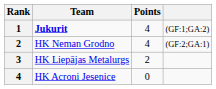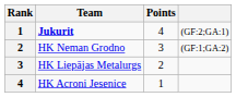 <table class="wikitable" style="text-align: center;">
 <tr>
 <th>Rank</th>
 <th>Team</th>
 <th>Points</th>
 <th></th>
 </tr>
 <tr>
 <th>1</th>
 <td style="text-align: left;"> <strong><a href='#'>Jukurit</a></strong></td>
 <td>4</td>
-<td><small>(GF:1;GA:2)</small></td>
+<td><small>(GF:2;GA:1)</small></td>
 </tr>
 <tr>
 <th>2</th>
 <td style="text-align: left;"> <a href='#'>HK Neman Grodno</a></td>
-<td>4</td>
-<td><small>(GF:2;GA:1)</small></td>
+<td>3</td>
+<td><small>(GF:1;GA:2)</small></td>
 </tr>
 <tr>
 <th>3</th>
 <td style="text-align: left;"> <a href='#'>HK Liepājas Metalurgs</a></td>
 <td>2</td>
 <td></td>
 </tr>
 <tr>
 <th>4</th>
 <td style="text-align: left;"> <a href='#'>HK Acroni Jesenice</a></td>
-<td>0</td>
+<td>1</td>
 <td></td>
 </tr>
 </table>
